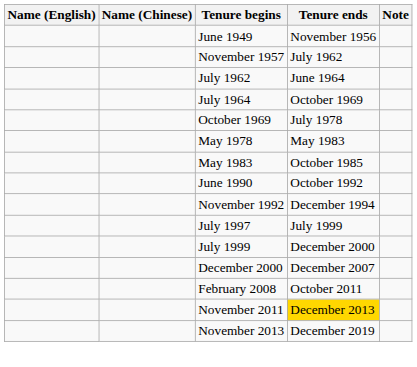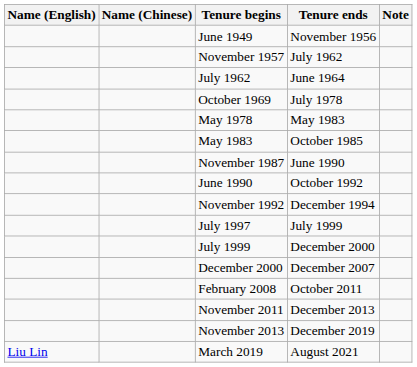 <table class="wikitable">
 <tr>
 <th>Name (English)</th>
 <th>Name (Chinese)</th>
 <th>Tenure begins</th>
 <th>Tenure ends</th>
 <th>Note</th>
 </tr>
 <tr>
 <td></td>
 <td></td>
 <td>June 1949</td>
 <td>November 1956</td>
 <td></td>
 </tr>
 <tr>
 <td></td>
 <td></td>
 <td>November 1957</td>
 <td>July 1962</td>
 <td></td>
 </tr>
 <tr>
 <td></td>
 <td></td>
 <td>July 1962</td>
 <td>June 1964</td>
 <td></td>
 </tr>
 <tr>
 <td></td>
 <td></td>
-<td>July 1964</td>
-<td>October 1969</td>
-<td></td>
-</tr>
-<tr>
-<td></td>
-<td></td>
 <td>October 1969</td>
 <td>July 1978</td>
 <td></td>
 </tr>
 <tr>
 <td></td>
 <td></td>
 <td>May 1978</td>
 <td>May 1983</td>
 <td></td>
 </tr>
 <tr>
 <td></td>
 <td></td>
 <td>May 1983</td>
 <td>October 1985</td>
+<td></td>
+</tr>
+<tr>
+<td></td>
+<td></td>
+<td>November 1987</td>
+<td>June 1990</td>
 <td></td>
 </tr>
 <tr>
 <td></td>
 <td></td>
 <td>June 1990</td>
 <td>October 1992</td>
 <td></td>
 </tr>
 <tr>
 <td></td>
 <td></td>
 <td>November 1992</td>
 <td>December 1994</td>
 <td></td>
 </tr>
 <tr>
 <td></td>
 <td></td>
 <td>July 1997</td>
 <td>July 1999</td>
 <td></td>
 </tr>
 <tr>
 <td></td>
 <td></td>
 <td>July 1999</td>
 <td>December 2000</td>
 <td></td>
 </tr>
 <tr>
 <td></td>
 <td></td>
 <td>December 2000</td>
 <td>December 2007</td>
 <td></td>
 </tr>
 <tr>
 <td></td>
 <td></td>
 <td>February 2008</td>
 <td>October 2011</td>
 <td></td>
 </tr>
 <tr>
 <td></td>
 <td></td>
 <td>November 2011</td>
-<td style="background: gold;">December 2013</td>
+<td>December 2013</td>
 <td></td>
 </tr>
 <tr>
 <td></td>
 <td></td>
 <td>November 2013</td>
 <td>December 2019</td>
 <td></td>
 </tr>
+<tr>
+<td><a href='#'>Liu Lin</a></td>
+<td></td>
+<td>March 2019</td>
+<td>August 2021</td>
+<td></td>
+</tr>
 </table>
